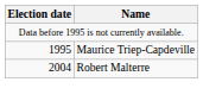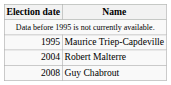 <table class="wikitable">
 <tr style="background: #ddffdd">
 <th>Election date</th>
 <th>Name</th>
 </tr>
 <tr>
 <td colspan="2" align="center"><small>Data before 1995 is not currently available.</small></td>
 </tr>
 <tr>
 <td align=right>1995</td>
 <td>Maurice Triep-Capdeville</td>
 </tr>
 <tr>
 <td align=right>2004</td>
 <td>Robert Malterre</td>
 </tr>
+<tr>
+<td align=right>2008</td>
+<td>Guy Chabrout</td>
+</tr>
 </table>
